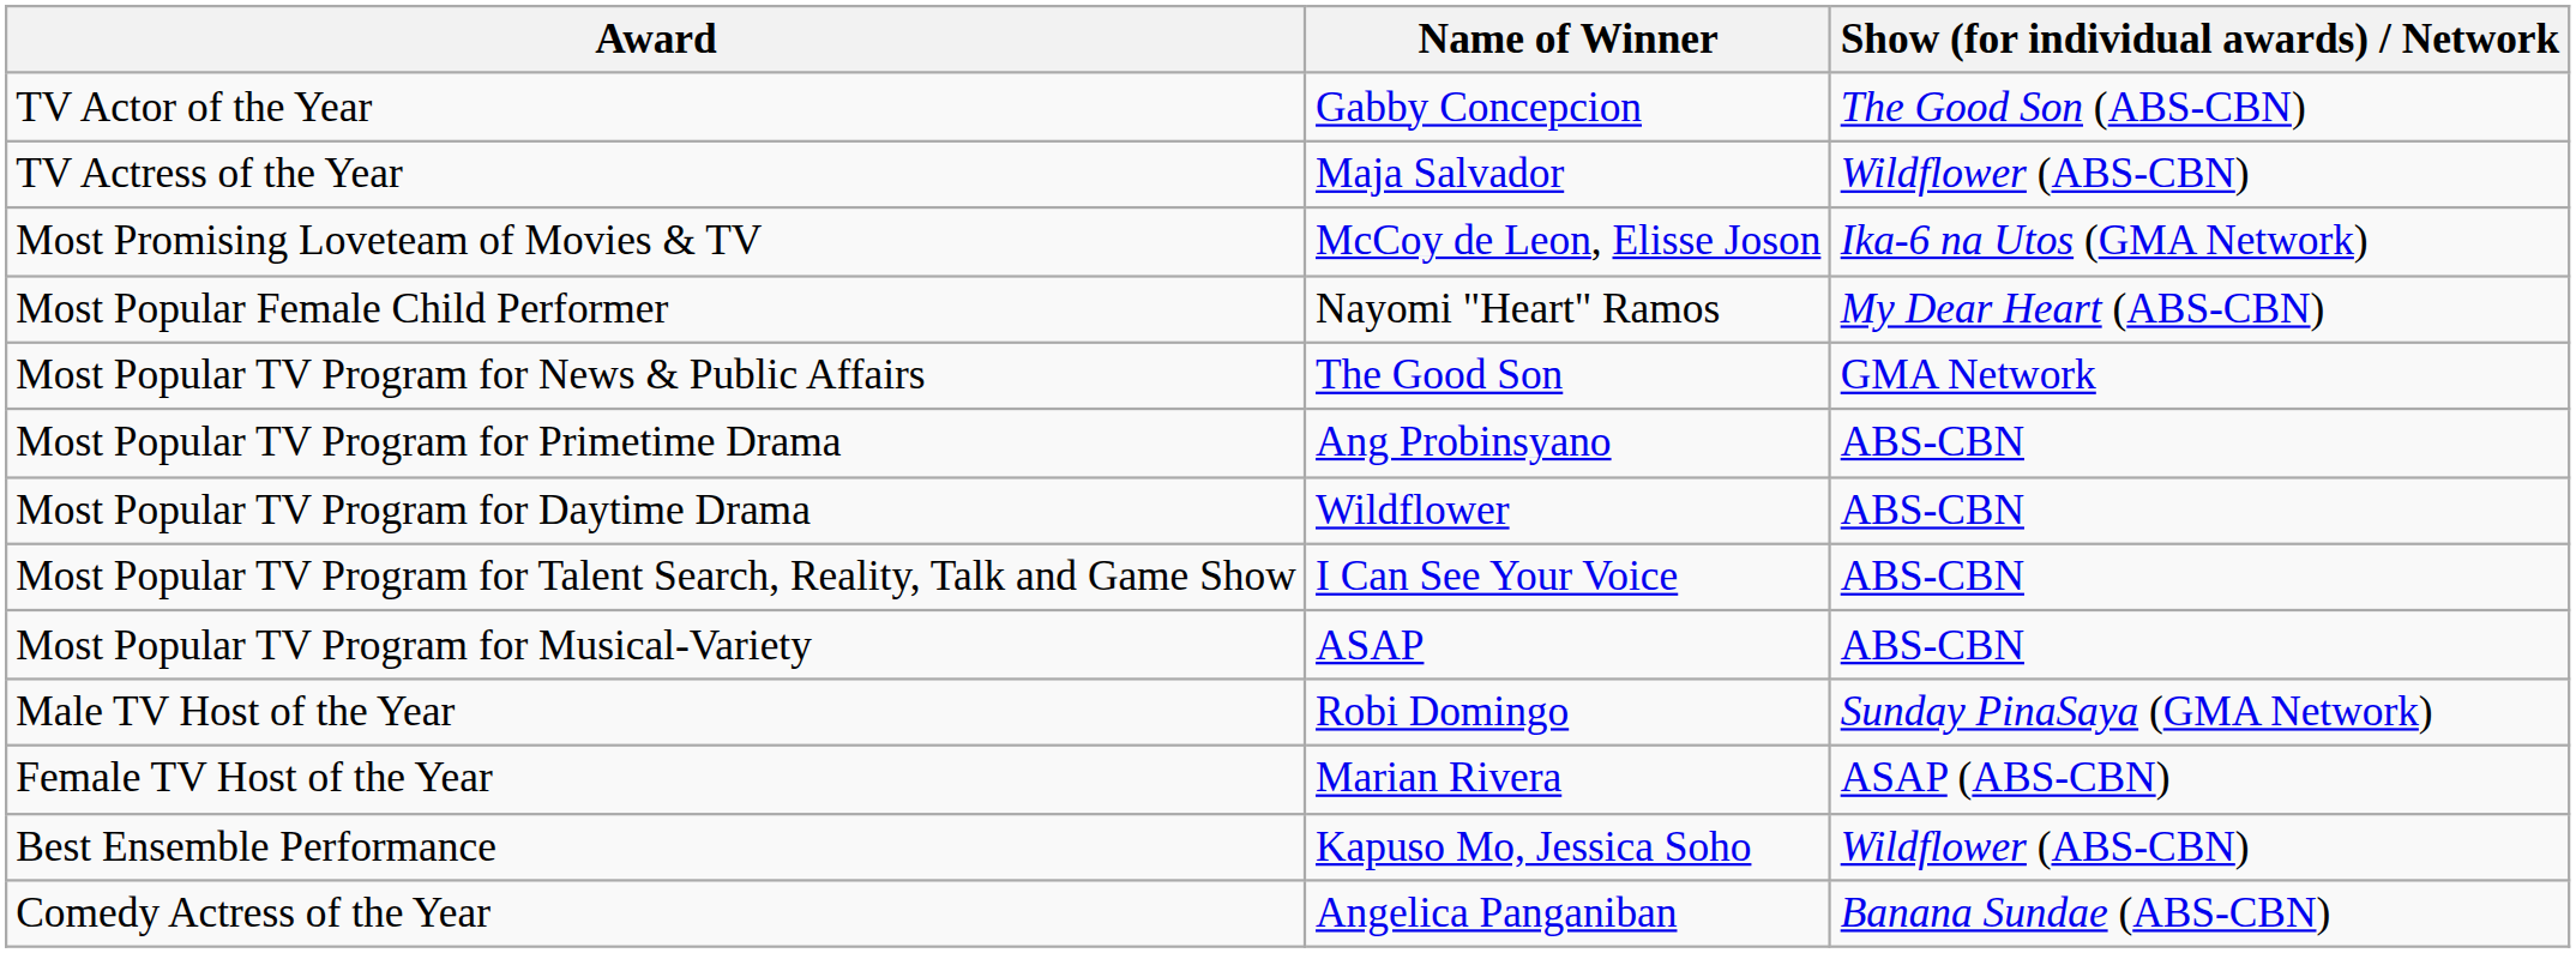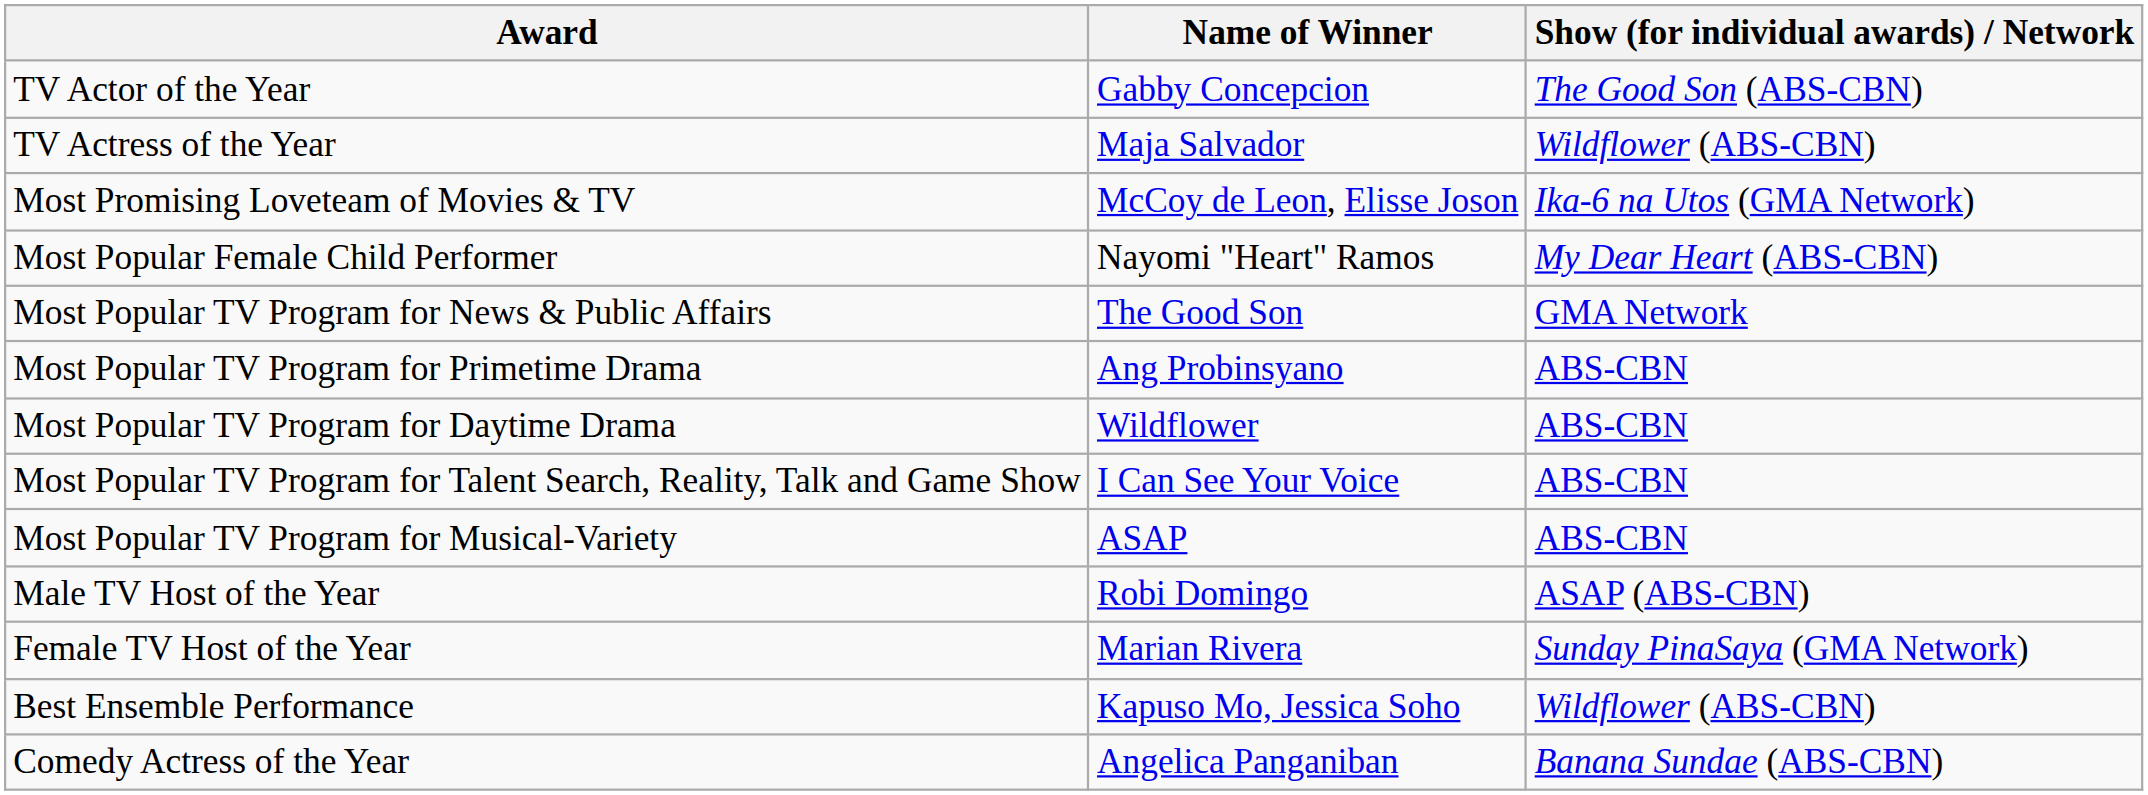 <table class="wikitable"  style="text-align:left;">
 <tr>
 <th>Award</th>
 <th>Name of Winner</th>
 <th>Show (for individual awards) / Network</th>
 </tr>
 <tr>
 <td>TV Actor of the Year</td>
 <td><a href='#'>Gabby Concepcion</a></td>
 <td><a href='#'><em>The Good Son</em></a>  (<a href='#'>ABS-CBN</a>)</td>
 </tr>
 <tr>
 <td>TV Actress of the Year</td>
 <td><a href='#'>Maja Salvador</a></td>
 <td><a href='#'><em>Wildflower</em></a> (<a href='#'>ABS-CBN</a>)</td>
 </tr>
 <tr>
 <td>Most Promising Loveteam of Movies & TV</td>
 <td><a href='#'>McCoy de Leon</a>, <a href='#'>Elisse Joson</a></td>
 <td><em><a href='#'>Ika-6 na Utos</a></em> (<a href='#'>GMA Network</a>)</td>
 </tr>
 <tr>
 <td>Most Popular Female Child Performer</td>
 <td>Nayomi "Heart" Ramos</td>
 <td><em><a href='#'>My Dear Heart</a></em>  (<a href='#'>ABS-CBN</a>)</td>
 </tr>
 <tr>
 <td>Most Popular TV Program for News & Public Affairs</td>
 <td><a href='#'>The Good Son</a></td>
 <td><a href='#'>GMA Network</a></td>
 </tr>
 <tr>
 <td>Most Popular TV Program for Primetime Drama</td>
 <td><a href='#'>Ang Probinsyano</a></td>
 <td><a href='#'>ABS-CBN</a></td>
 </tr>
 <tr>
 <td>Most Popular TV Program for Daytime Drama</td>
 <td><a href='#'>Wildflower</a></td>
 <td><a href='#'>ABS-CBN</a></td>
 </tr>
 <tr>
 <td>Most Popular TV Program for Talent Search, Reality, Talk and Game Show</td>
 <td><a href='#'>I Can See Your Voice</a></td>
 <td><a href='#'>ABS-CBN</a></td>
 </tr>
 <tr>
 <td>Most Popular TV Program for Musical-Variety</td>
 <td><a href='#'>ASAP</a></td>
 <td><a href='#'>ABS-CBN</a></td>
 </tr>
 <tr>
 <td>Male TV Host of the Year</td>
 <td><a href='#'>Robi Domingo</a></td>
-<td><em><a href='#'>Sunday PinaSaya</a></em> (<a href='#'>GMA Network</a>)</td>
+<td><a href='#'>ASAP</a> (<a href='#'>ABS-CBN</a>)</td>
 </tr>
 <tr>
 <td>Female TV Host of the Year</td>
 <td><a href='#'>Marian Rivera</a></td>
-<td><a href='#'>ASAP</a> (<a href='#'>ABS-CBN</a>)</td>
+<td><em><a href='#'>Sunday PinaSaya</a></em> (<a href='#'>GMA Network</a>)</td>
 </tr>
 <tr>
 <td>Best Ensemble Performance</td>
 <td><a href='#'>Kapuso Mo, Jessica Soho</a></td>
 <td><a href='#'><em>Wildflower</em></a> (<a href='#'>ABS-CBN</a>)</td>
 </tr>
 <tr>
 <td>Comedy Actress of the Year</td>
 <td><a href='#'>Angelica Panganiban</a></td>
 <td><em><a href='#'>Banana Sundae</a></em> (<a href='#'>ABS-CBN</a>)</td>
 </tr>
 </table>
